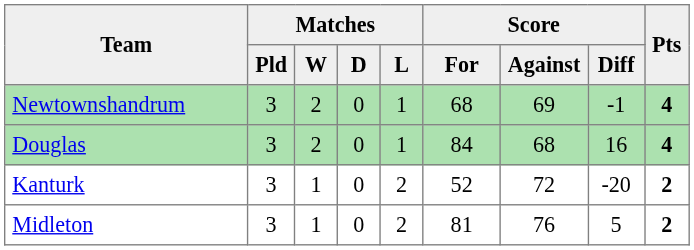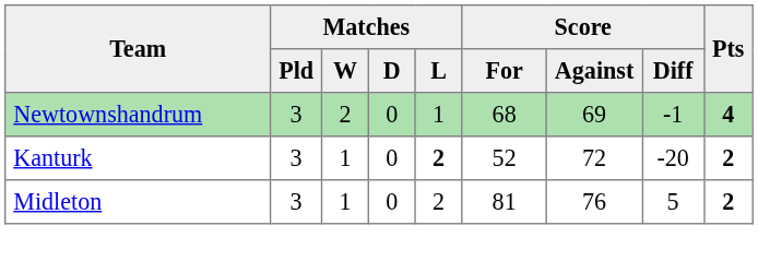 <table style=border-collapse:collapse border=1 cellspacing=0 cellpadding=5>
 <tr align=center bgcolor=#efefef>
 <th rowspan=2 width=165>Team</th>
 <th colspan=4>Matches</th>
 <th colspan=3>Score</th>
 <th rowspan=2width=20>Pts</th>
 </tr>
 <tr align=center bgcolor=#efefef>
 <th width=20>Pld</th>
 <th width=20>W</th>
 <th width=20>D</th>
 <th width=20>L</th>
 <th width=45>For</th>
 <th width=45>Against</th>
 <th width=30>Diff</th>
 </tr>
 <tr align=center style="background:#ACE1AF;">
 <td style="text-align:left;"><a href='#'>Newtownshandrum</a></td>
 <td>3</td>
 <td>2</td>
 <td>0</td>
 <td>1</td>
 <td>68</td>
 <td>69</td>
 <td>-1</td>
 <td><strong>4</strong></td>
 </tr>
-<tr align=center style="background:#ACE1AF;">
-<td style="text-align:left;"><a href='#'>Douglas</a></td>
-<td>3</td>
-<td>2</td>
-<td>0</td>
-<td>1</td>
-<td>84</td>
-<td>68</td>
-<td>16</td>
-<td><strong>4</strong></td>
-</tr>
 <tr align=center>
 <td style="text-align:left;"><a href='#'>Kanturk</a></td>
 <td>3</td>
 <td>1</td>
 <td>0</td>
-<td>2</td>
+<td><strong>2</strong></td>
 <td>52</td>
 <td>72</td>
 <td>-20</td>
 <td><strong>2</strong></td>
 </tr>
 <tr align=center>
 <td style="text-align:left;"><a href='#'>Midleton</a></td>
 <td>3</td>
 <td>1</td>
 <td>0</td>
 <td>2</td>
 <td>81</td>
 <td>76</td>
 <td>5</td>
 <td><strong>2</strong></td>
 </tr>
 </table>
